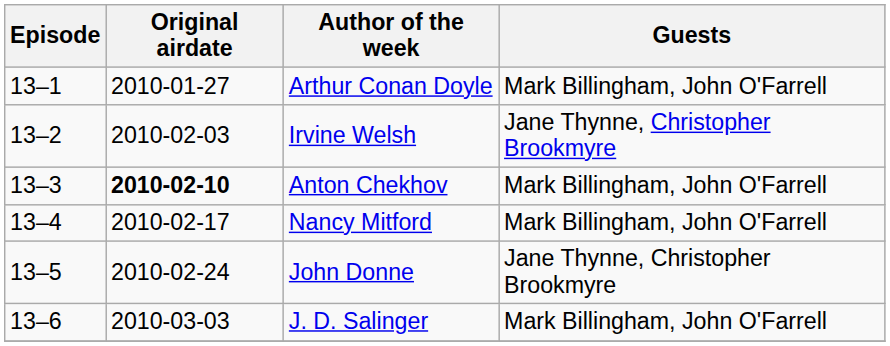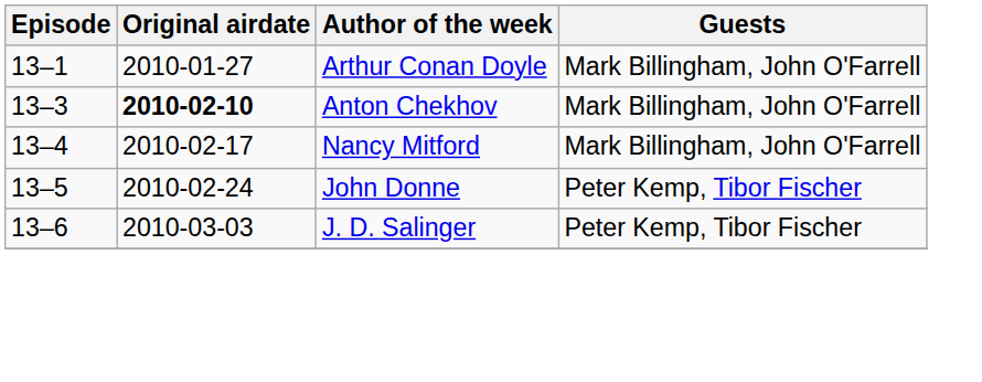 <table class="wikitable">
 <tr>
 <th>Episode</th>
 <th>Original airdate</th>
 <th>Author of the week</th>
 <th>Guests</th>
 </tr>
 <tr>
 <td>13–1</td>
 <td>2010-01-27</td>
 <td><a href='#'>Arthur Conan Doyle</a></td>
 <td>Mark Billingham, John O'Farrell</td>
-</tr>
-<tr>
-<td>13–2</td>
-<td>2010-02-03</td>
-<td><a href='#'>Irvine Welsh</a></td>
-<td>Jane Thynne, <a href='#'>Christopher Brookmyre</a></td>
 </tr>
 <tr>
 <td>13–3</td>
 <td><strong>2010-02-10</strong></td>
 <td><a href='#'>Anton Chekhov</a></td>
 <td>Mark Billingham, John O'Farrell</td>
 </tr>
 <tr>
 <td>13–4</td>
 <td>2010-02-17</td>
 <td><a href='#'>Nancy Mitford</a></td>
 <td>Mark Billingham, John O'Farrell</td>
 </tr>
 <tr>
 <td>13–5</td>
 <td>2010-02-24</td>
 <td><a href='#'>John Donne</a></td>
-<td>Jane Thynne, Christopher Brookmyre</td>
+<td>Peter Kemp, <a href='#'>Tibor Fischer</a></td>
 </tr>
 <tr>
 <td>13–6</td>
 <td>2010-03-03</td>
 <td><a href='#'>J. D. Salinger</a></td>
-<td>Mark Billingham, John O'Farrell</td>
+<td>Peter Kemp, Tibor Fischer</td>
 </tr>
 <tr>
 </tr>
 </table>
